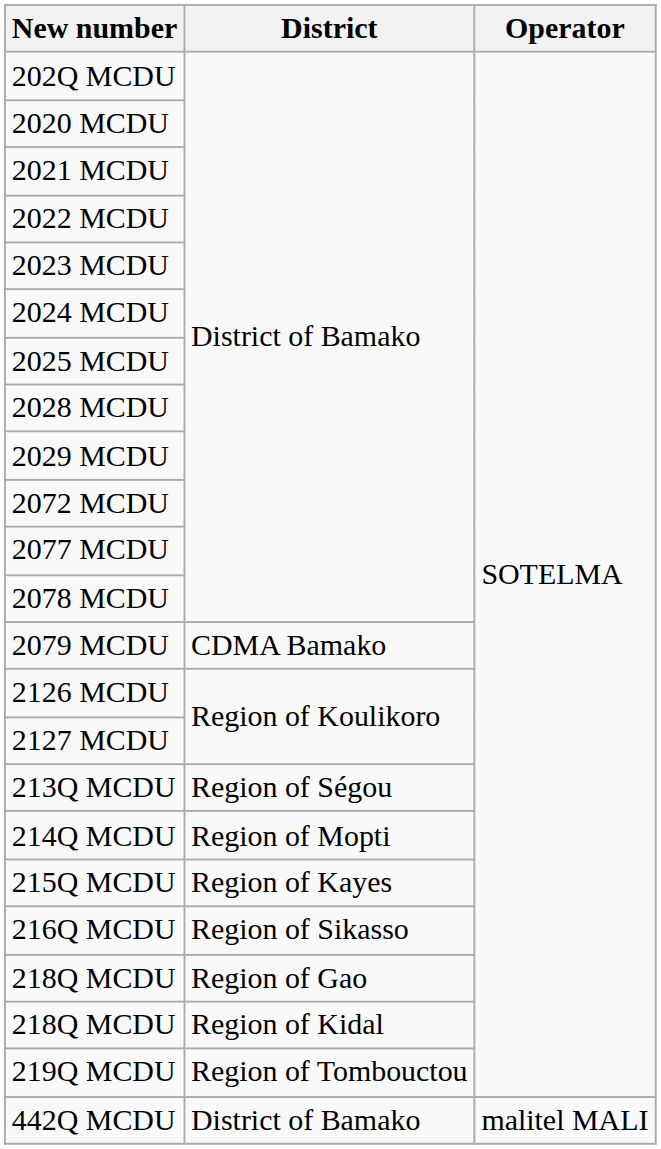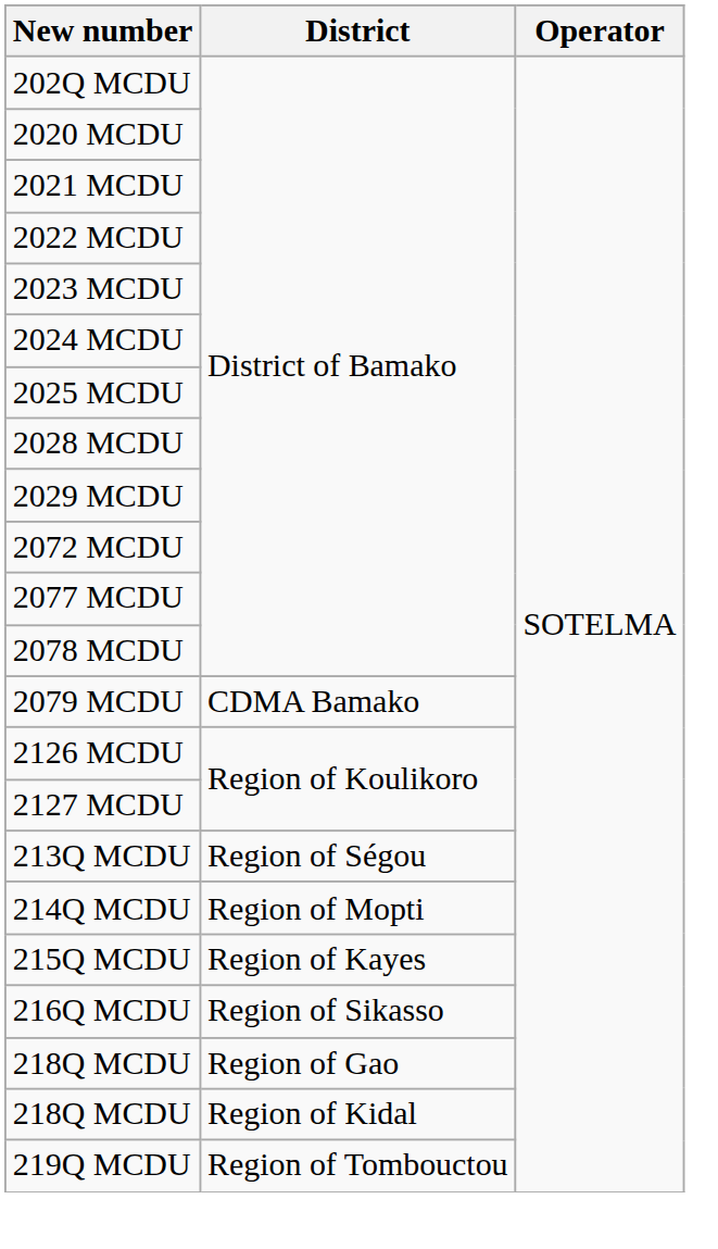 <table class="wikitable">
 <tr>
 <th>New number</th>
 <th>District</th>
 <th>Operator</th>
 </tr>
 <tr>
 <td>202Q MCDU</td>
 <td rowspan="12">District of Bamako</td>
 <td rowspan="22">SOTELMA</td>
 </tr>
 <tr>
 <td>2020 MCDU</td>
 </tr>
 <tr>
 <td>2021 MCDU</td>
 </tr>
 <tr>
 <td>2022 MCDU</td>
 </tr>
 <tr>
 <td>2023 MCDU</td>
 </tr>
 <tr>
 <td>2024 MCDU</td>
 </tr>
 <tr>
 <td>2025 MCDU</td>
 </tr>
 <tr>
 <td>2028 MCDU</td>
 </tr>
 <tr>
 <td>2029 MCDU</td>
 </tr>
 <tr>
 <td>2072 MCDU</td>
 </tr>
 <tr>
 <td>2077 MCDU</td>
 </tr>
 <tr>
 <td>2078 MCDU</td>
 </tr>
 <tr>
 <td>2079 MCDU</td>
 <td>CDMA Bamako</td>
 </tr>
 <tr>
 <td>2126 MCDU</td>
 <td rowspan="2">Region of Koulikoro</td>
 </tr>
 <tr>
 <td>2127 MCDU</td>
 </tr>
 <tr>
 <td>213Q MCDU</td>
 <td>Region of Ségou</td>
 </tr>
 <tr>
 <td>214Q MCDU</td>
 <td>Region of Mopti</td>
 </tr>
 <tr>
 <td>215Q MCDU</td>
 <td>Region of Kayes</td>
 </tr>
 <tr>
 <td>216Q MCDU</td>
 <td>Region of Sikasso</td>
 </tr>
 <tr>
 <td>218Q MCDU</td>
 <td>Region of Gao</td>
 </tr>
 <tr>
 <td>218Q MCDU</td>
 <td>Region of Kidal</td>
 </tr>
 <tr>
 <td>219Q MCDU</td>
 <td>Region of Tombouctou</td>
 </tr>
-<tr>
-<td>442Q MCDU</td>
-<td>District of Bamako</td>
-<td>malitel MALI</td>
-</tr>
 </table>
